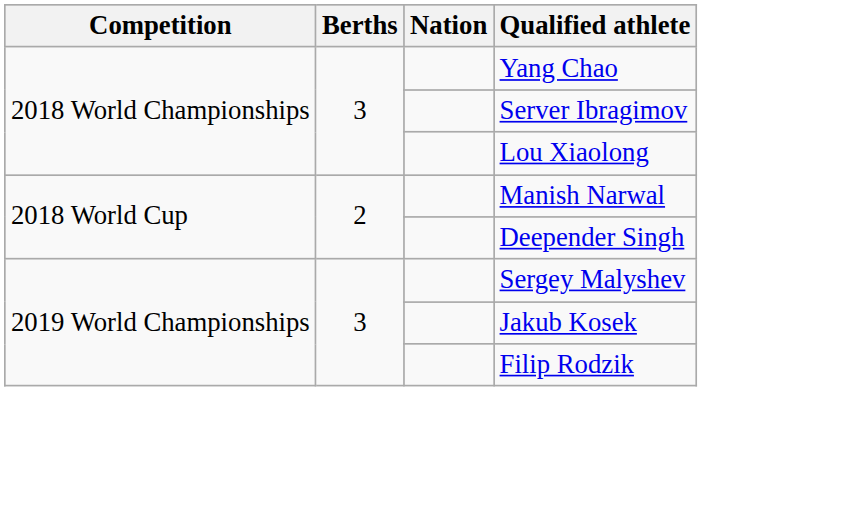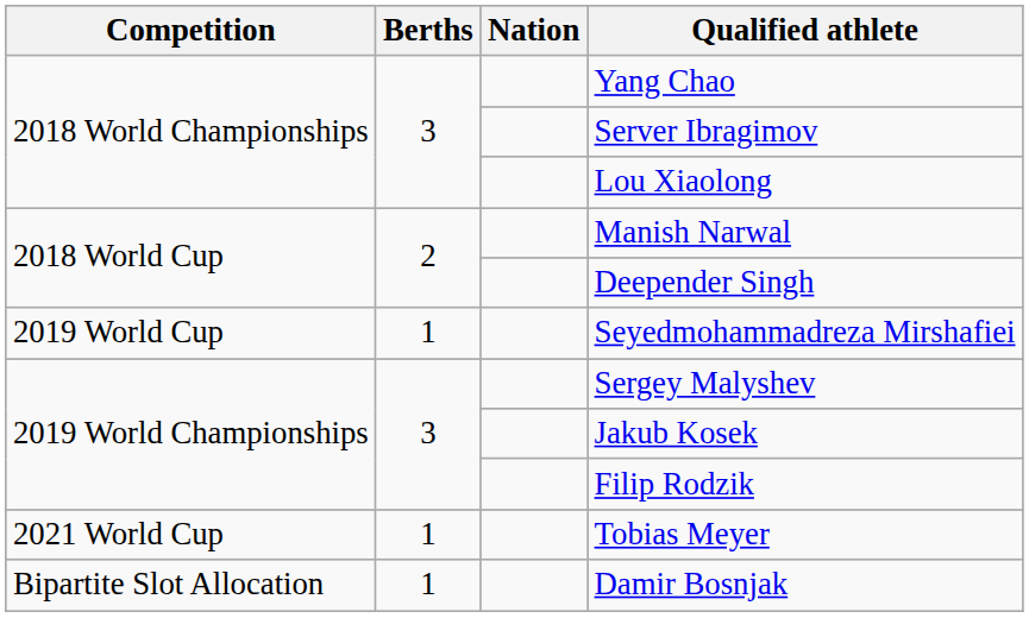 <table class="wikitable">
 <tr>
 <th>Competition</th>
 <th>Berths</th>
 <th>Nation</th>
 <th>Qualified athlete</th>
 </tr>
 <tr>
 <td rowspan=3>2018 World Championships</td>
 <td align=center rowspan=3>3</td>
 <td></td>
 <td><a href='#'>Yang Chao</a></td>
 </tr>
 <tr>
 <td></td>
 <td><a href='#'>Server Ibragimov</a></td>
 </tr>
 <tr>
 <td></td>
 <td><a href='#'>Lou Xiaolong</a></td>
 </tr>
 <tr>
 <td rowspan=2>2018 World Cup</td>
 <td align=center rowspan=2>2</td>
 <td></td>
 <td><a href='#'>Manish Narwal</a></td>
 </tr>
 <tr>
 <td></td>
 <td><a href='#'>Deepender Singh</a></td>
 </tr>
 <tr>
+<td>2019 World Cup</td>
+<td align=center>1</td>
+<td></td>
+<td><a href='#'>Seyedmohammadreza Mirshafiei</a></td>
+</tr>
+<tr>
 <td rowspan=3>2019 World Championships</td>
 <td align=center rowspan=3>3</td>
 <td></td>
 <td><a href='#'>Sergey Malyshev</a></td>
 </tr>
 <tr>
 <td></td>
 <td><a href='#'>Jakub Kosek</a></td>
 </tr>
 <tr>
 <td></td>
 <td><a href='#'>Filip Rodzik</a></td>
 </tr>
+<tr>
+<td>2021 World Cup</td>
+<td align=center>1</td>
+<td></td>
+<td><a href='#'>Tobias Meyer</a></td>
+</tr>
+<tr>
+<td>Bipartite Slot Allocation</td>
+<td align=center>1</td>
+<td></td>
+<td><a href='#'>Damir Bosnjak</a></td>
+</tr>
 </table>
